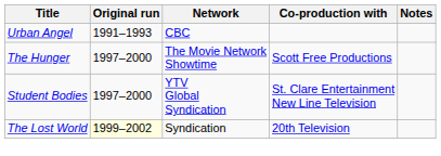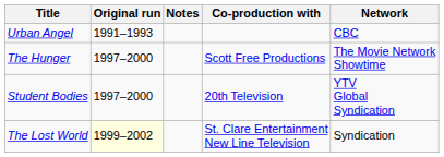 <table class="wikitable sortable">
 <tr>
 <th>Title</th>
 <th>Original run</th>
+<th>Notes</th>
+<th>Co-production with</th>
 <th>Network</th>
-<th>Co-production with</th>
-<th>Notes</th>
 </tr>
 <tr>
 <td><em><a href='#'>Urban Angel</a></em></td>
 <td>1991–1993</td>
-<td><a href='#'>CBC</a></td>
 <td></td>
 <td></td>
+<td><a href='#'>CBC</a></td>
 </tr>
 <tr>
 <td><em><a href='#'>The Hunger</a></em></td>
 <td>1997–2000</td>
+<td></td>
+<td><a href='#'>Scott Free Productions</a></td>
 <td><a href='#'>The Movie Network</a><br><a href='#'>Showtime</a></td>
-<td><a href='#'>Scott Free Productions</a></td>
-<td></td>
 </tr>
 <tr>
 <td><em><a href='#'>Student Bodies</a></em></td>
 <td>1997–2000</td>
+<td></td>
+<td><a href='#'>20th Television</a></td>
 <td><a href='#'>YTV</a><br><a href='#'>Global</a><br><a href='#'>Syndication</a></td>
-<td><a href='#'>St. Clare Entertainment</a><br><a href='#'>New Line Television</a></td>
-<td></td>
 </tr>
 <tr>
 <td><em><a href='#'>The Lost World</a></em></td>
 <td style="background: lightyellow;">1999–2002</td>
+<td></td>
+<td><a href='#'>St. Clare Entertainment</a><br><a href='#'>New Line Television</a></td>
 <td>Syndication</td>
-<td><a href='#'>20th Television</a></td>
-<td></td>
 </tr>
 </table>
